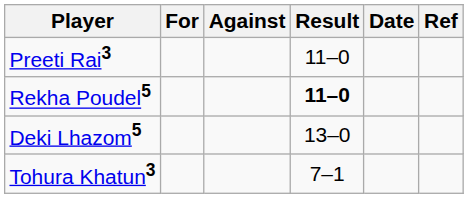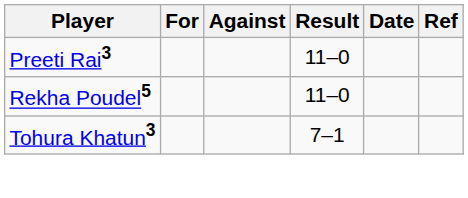 <table class="wikitable">
 <tr>
 <th>Player</th>
 <th>For</th>
 <th>Against</th>
 <th style="text-align:center">Result</th>
 <th>Date</th>
 <th>Ref</th>
 </tr>
 <tr>
 <td> <a href='#'>Preeti Rai</a><sup><strong>3</strong></sup></td>
 <td><strong></strong></td>
 <td></td>
 <td align="center">11–0</td>
 <td></td>
 <td></td>
 </tr>
 <tr>
 <td> <a href='#'>Rekha Poudel</a><sup><strong>5</strong></sup></td>
 <td><strong></strong></td>
 <td></td>
-<td align="center"><strong>11–0</strong></td>
-<td></td>
-<td></td>
-</tr>
-<tr>
-<td> <a href='#'>Deki Lhazom</a><sup><strong>5</strong></sup></td>
-<td><strong></strong></td>
-<td></td>
-<td align="center">13–0</td>
+<td align="center">11–0</td>
 <td></td>
 <td></td>
 </tr>
 <tr>
 <td> <a href='#'>Tohura Khatun</a><sup><strong>3</strong></sup></td>
 <td><strong></strong></td>
 <td></td>
 <td align="center">7–1</td>
 <td></td>
 <td></td>
 </tr>
 </table>
